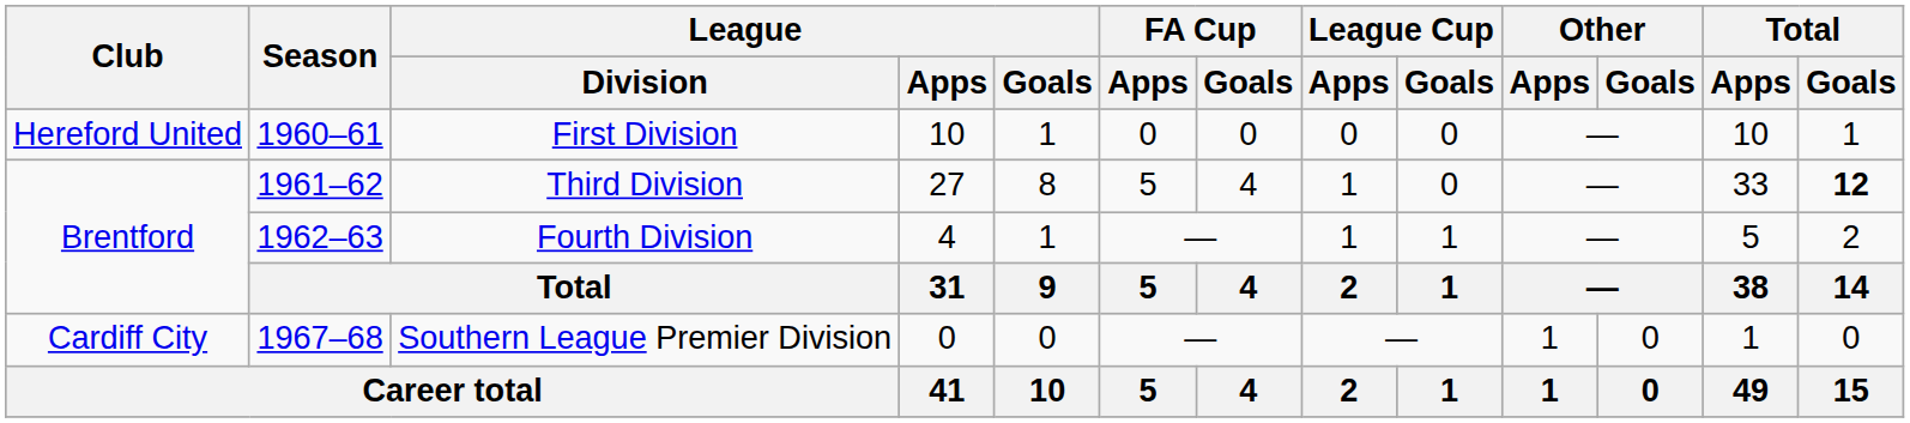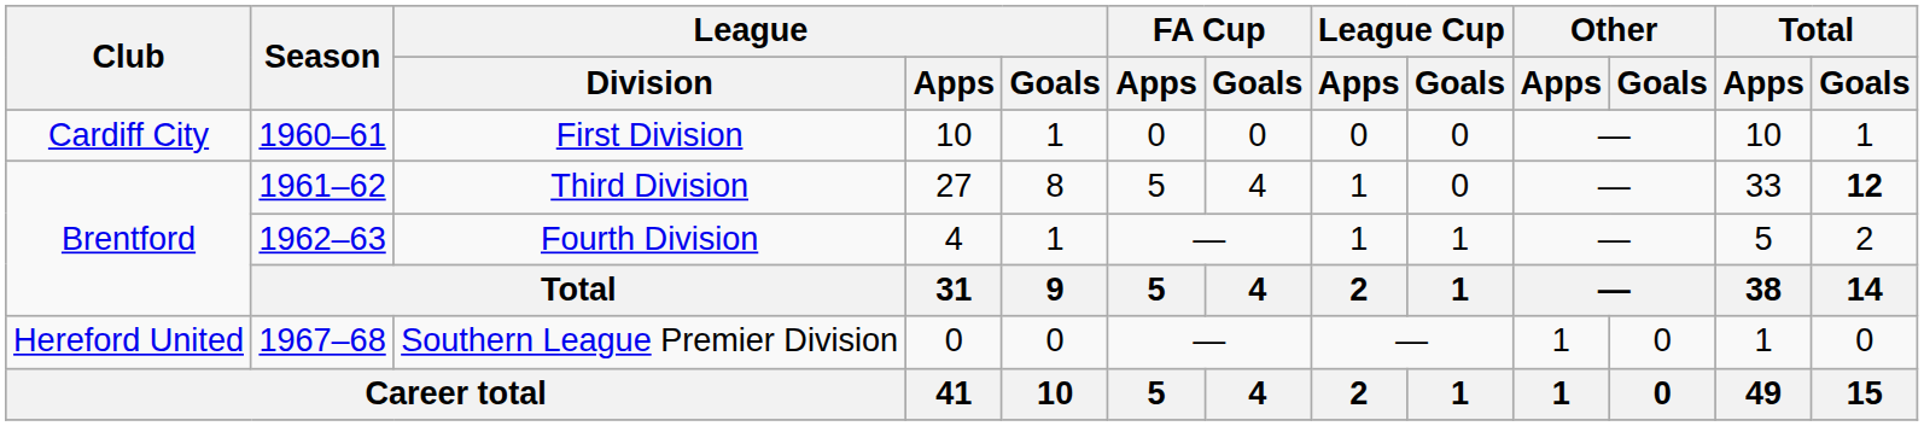 <table class="wikitable" style="text-align: center;">
 <tr>
 <th rowspan="2">Club</th>
 <th rowspan="2">Season</th>
 <th colspan="3">League</th>
 <th colspan="2">FA Cup</th>
 <th colspan="2">League Cup</th>
 <th colspan="2">Other</th>
 <th colspan="2">Total</th>
 </tr>
 <tr>
 <th>Division</th>
 <th>Apps</th>
 <th>Goals</th>
 <th>Apps</th>
 <th>Goals</th>
 <th>Apps</th>
 <th>Goals</th>
 <th>Apps</th>
 <th>Goals</th>
 <th>Apps</th>
 <th>Goals</th>
 </tr>
 <tr>
-<td><a href='#'>Hereford United</a></td>
+<td><a href='#'>Cardiff City</a></td>
 <td><a href='#'>1960–61</a></td>
 <td><a href='#'>First Division</a></td>
 <td>10</td>
 <td>1</td>
 <td>0</td>
 <td>0</td>
 <td>0</td>
 <td>0</td>
 <td colspan="2">—</td>
 <td>10</td>
 <td>1</td>
 </tr>
 <tr>
 <td rowspan="3"><a href='#'>Brentford</a></td>
 <td><a href='#'>1961–62</a></td>
 <td><a href='#'>Third Division</a></td>
 <td>27</td>
 <td>8</td>
 <td>5</td>
 <td>4</td>
 <td>1</td>
 <td>0</td>
 <td colspan="2">—</td>
 <td>33</td>
 <td><strong>12</strong></td>
 </tr>
 <tr>
 <td><a href='#'>1962–63</a></td>
 <td><a href='#'>Fourth Division</a></td>
 <td>4</td>
 <td>1</td>
 <td colspan="2">—</td>
 <td>1</td>
 <td>1</td>
 <td colspan="2">—</td>
 <td>5</td>
 <td>2</td>
 </tr>
 <tr>
 <th colspan="2">Total</th>
 <th>31</th>
 <th>9</th>
 <th>5</th>
 <th>4</th>
 <th>2</th>
 <th>1</th>
 <th colspan="2">—</th>
 <th>38</th>
 <th>14</th>
 </tr>
 <tr>
-<td><a href='#'>Cardiff City</a></td>
+<td><a href='#'>Hereford United</a></td>
 <td><a href='#'>1967–68</a></td>
 <td><a href='#'>Southern League</a> Premier Division</td>
 <td>0</td>
 <td>0</td>
 <td colspan="2">—</td>
 <td colspan="2">—</td>
 <td>1</td>
 <td>0</td>
 <td>1</td>
 <td>0</td>
 </tr>
 <tr>
 <th colspan="3">Career total</th>
 <th>41</th>
 <th>10</th>
 <th>5</th>
 <th>4</th>
 <th>2</th>
 <th>1</th>
 <th>1</th>
 <th>0</th>
 <th>49</th>
 <th>15</th>
 </tr>
 </table>
